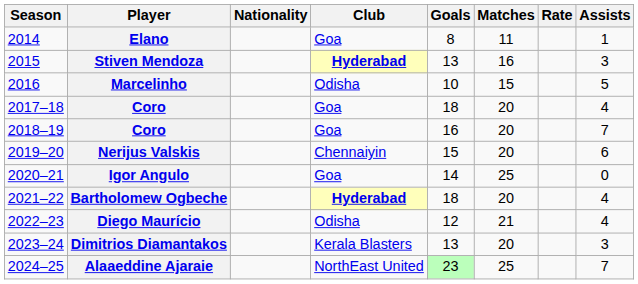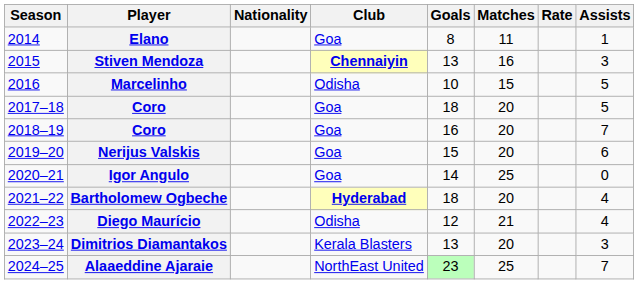 <table class="wikitable sortable plainrowheaders">
 <tr>
 <th scope="col">Season</th>
 <th scope="col">Player</th>
 <th scope="col">Nationality</th>
 <th scope="col">Club</th>
 <th scope="col">Goals</th>
 <th scope="col">Matches</th>
 <th scope="col">Rate</th>
 <th scope="col">Assists</th>
 </tr>
 <tr>
 <td><a href='#'>2014</a></td>
 <th scope="row"><a href='#'>Elano</a></th>
 <td></td>
 <td><a href='#'>Goa</a></td>
 <td style="text-align:center">8</td>
 <td style="text-align:center">11</td>
 <td style="text-align:center"></td>
 <td style="text-align:center">1</td>
 </tr>
 <tr>
 <td><a href='#'>2015</a></td>
 <th scope="row"><a href='#'>Stiven Mendoza</a></th>
 <td></td>
-<th scope="row" style="background:#ffb"><a href='#'>Hyderabad</a></th>
+<th scope="row" style="background:#ffb"><a href='#'>Chennaiyin</a></th>
 <td style="text-align:center">13</td>
 <td style="text-align:center">16</td>
 <td style="text-align:center"></td>
 <td style="text-align:center">3</td>
 </tr>
 <tr>
 <td><a href='#'>2016</a></td>
 <th scope="row"><a href='#'>Marcelinho</a></th>
 <td></td>
 <td><a href='#'>Odisha</a></td>
 <td style="text-align:center">10</td>
 <td style="text-align:center">15</td>
 <td style="text-align:center"></td>
 <td style="text-align:center">5</td>
 </tr>
 <tr>
 <td><a href='#'>2017–18</a></td>
 <th scope="row"><a href='#'>Coro</a></th>
 <td></td>
 <td><a href='#'>Goa</a></td>
 <td style="text-align:center">18</td>
 <td style="text-align:center">20</td>
 <td style="text-align:center"></td>
-<td style="text-align:center">4</td>
+<td style="text-align:center">5</td>
 </tr>
 <tr>
 <td><a href='#'>2018–19</a></td>
 <th scope="row"><a href='#'>Coro</a> </th>
 <td></td>
 <td><a href='#'>Goa</a></td>
 <td style="text-align:center">16</td>
 <td style="text-align:center">20</td>
 <td style="text-align:center"></td>
 <td style="text-align:center">7</td>
 </tr>
 <tr>
 <td><a href='#'>2019–20</a></td>
 <th scope="row"><a href='#'>Nerijus Valskis</a></th>
 <td></td>
-<td><a href='#'>Chennaiyin</a></td>
+<td><a href='#'>Goa</a></td>
 <td style="text-align:center">15</td>
 <td style="text-align:center">20</td>
 <td style="text-align:center"></td>
 <td style="text-align:center">6</td>
 </tr>
 <tr>
 <td><a href='#'>2020–21</a></td>
 <th scope="row"><a href='#'>Igor Angulo</a></th>
 <td></td>
 <td><a href='#'>Goa</a></td>
 <td style="text-align:center">14</td>
 <td style="text-align:center">25</td>
 <td style="text-align:center"></td>
 <td style="text-align:center">0</td>
 </tr>
 <tr>
 <td><a href='#'>2021–22</a></td>
 <th scope="row"><a href='#'>Bartholomew Ogbeche</a></th>
 <td></td>
 <th scope="row" style="background:#ffb"><a href='#'>Hyderabad</a></th>
 <td style="text-align:center">18</td>
 <td style="text-align:center">20</td>
 <td style="text-align:center"></td>
 <td style="text-align:center">4</td>
 </tr>
 <tr>
 <td><a href='#'>2022–23</a></td>
 <th scope="row"><a href='#'>Diego Maurício</a></th>
 <td></td>
 <td><a href='#'>Odisha</a></td>
 <td style="text-align:center">12</td>
 <td style="text-align:center">21</td>
 <td style="text-align:center"></td>
 <td style="text-align:center">4</td>
 </tr>
 <tr>
 <td><a href='#'>2023–24</a></td>
 <th scope="row"><a href='#'>Dimitrios Diamantakos</a></th>
 <td></td>
 <td><a href='#'>Kerala Blasters</a></td>
 <td style="text-align:center">13</td>
 <td style="text-align:center">20</td>
 <td style="text-align:center"></td>
 <td style="text-align:center">3</td>
 </tr>
 <tr>
 <td><a href='#'>2024–25</a></td>
 <th scope="row"><a href='#'>Alaaeddine Ajaraie</a></th>
 <td></td>
 <td><a href='#'>NorthEast United</a></td>
 <td style="text-align:center; background:#bbffbb">23</td>
 <td style="text-align:center">25</td>
 <td style="text-align:center"></td>
 <td style="text-align:center">7</td>
 </tr>
 </table>
